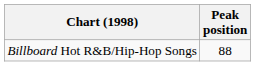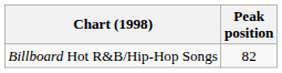 <table class="wikitable">
 <tr>
 <th>Chart (1998)</th>
 <th>Peak<br>position</th>
 </tr>
 <tr>
 <td><em>Billboard</em> Hot R&B/Hip-Hop Songs</td>
-<td align="center">88</td>
+<td align="center">82</td>
 </tr>
 </table>
